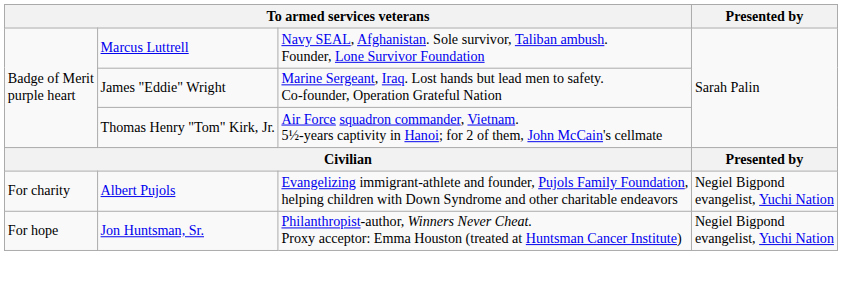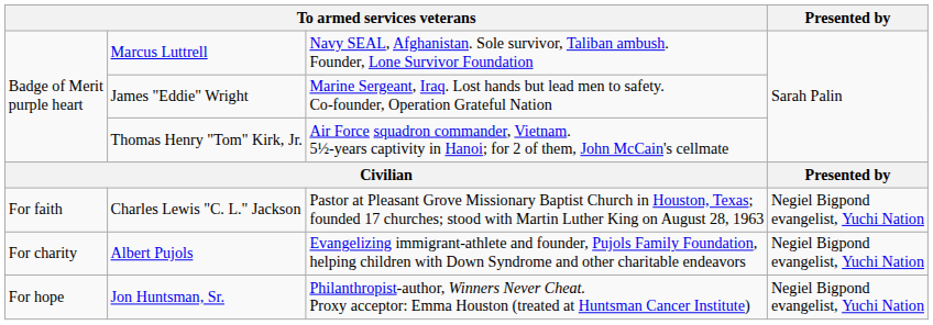 <table class="wikitable" style="font-size:90%;vertical-align:top;">
 <tr>
 </tr>
 <tr>
 <th colspan="3">To armed services veterans</th>
 <th>Presented by</th>
 </tr>
 <tr>
 <td style=white-space:nowrap rowspan="3">Badge of Merit<br>purple heart</td>
 <td><a href='#'>Marcus Luttrell</a></td>
 <td><a href='#'>Navy SEAL</a>, <a href='#'>Afghanistan</a>. Sole survivor, <a href='#'>Taliban ambush</a>.<br>Founder, <a href='#'>Lone Survivor Foundation</a></td>
 <td rowspan="3">Sarah Palin</td>
 </tr>
 <tr>
 <td>James "Eddie" Wright</td>
 <td><a href='#'>Marine Sergeant</a>, <a href='#'>Iraq</a>. Lost hands but lead men to safety.<br>Co-founder, Operation Grateful Nation</td>
 </tr>
 <tr>
 <td>Thomas Henry "Tom" Kirk, Jr.</td>
 <td><a href='#'>Air Force</a> <a href='#'>squadron commander</a>, <a href='#'>Vietnam</a>.<br>5½-years captivity in <a href='#'>Hanoi</a>; for 2 of them, <a href='#'>John McCain</a>'s cellmate</td>
 </tr>
 <tr>
 <th colspan="3">Civilian</th>
 <th>Presented by</th>
 </tr>
 <tr>
+<td>For faith</td>
+<td style=white-space:nowrap>Charles Lewis "C. L." Jackson</td>
+<td>Pastor at Pleasant Grove Missionary Baptist Church in <a href='#'>Houston, Texas</a>;<br>founded 17 churches; stood with Martin Luther King on August 28, 1963</td>
+<td>Negiel Bigpond<br>evangelist, <a href='#'>Yuchi Nation</a></td>
+</tr>
+<tr>
 <td>For charity</td>
 <td><a href='#'>Albert Pujols</a></td>
 <td><a href='#'>Evangelizing</a> immigrant-athlete and founder, <a href='#'>Pujols Family Foundation</a>,<br>helping children with Down Syndrome and other charitable endeavors</td>
 <td>Negiel Bigpond<br>evangelist, <a href='#'>Yuchi Nation</a></td>
 </tr>
 <tr>
 <td>For hope</td>
 <td><a href='#'>Jon Huntsman, Sr.</a></td>
 <td><a href='#'>Philanthropist</a>-author, <em>Winners Never Cheat.</em><br>Proxy acceptor: Emma Houston (treated at <a href='#'>Huntsman Cancer Institute</a>)</td>
 <td>Negiel Bigpond<br>evangelist, <a href='#'>Yuchi Nation</a></td>
 </tr>
 </table>
